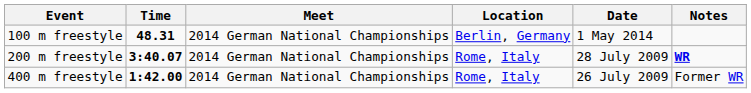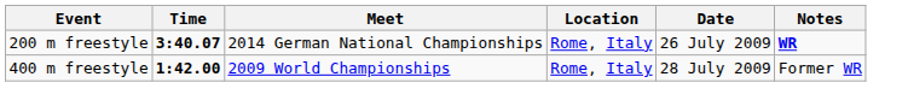 <table class="wikitable">
 <tr>
 <th>Event</th>
 <th>Time</th>
 <th>Meet</th>
 <th>Location</th>
 <th>Date</th>
 <th>Notes</th>
 </tr>
 <tr>
-<td>100 m freestyle</td>
-<td align="center"><strong>48.31</strong></td>
-<td>2014 German National Championships</td>
-<td><a href='#'>Berlin</a>, <a href='#'>Germany</a></td>
-<td>1 May 2014</td>
-<td></td>
-</tr>
-<tr>
 <td>200 m freestyle</td>
 <td align="center"><strong>3:40.07</strong></td>
 <td>2014 German National Championships</td>
 <td><a href='#'>Rome</a>, <a href='#'>Italy</a></td>
-<td>28 July 2009</td>
+<td>26 July 2009</td>
 <td><strong><a href='#'>WR</a></strong></td>
 </tr>
 <tr>
 <td>400 m freestyle</td>
 <td align="center"><strong>1:42.00</strong></td>
-<td>2014 German National Championships</td>
+<td><a href='#'>2009 World Championships</a></td>
 <td><a href='#'>Rome</a>, <a href='#'>Italy</a></td>
-<td>26 July 2009</td>
+<td>28 July 2009</td>
 <td>Former <a href='#'>WR</a></td>
 </tr>
 </table>
